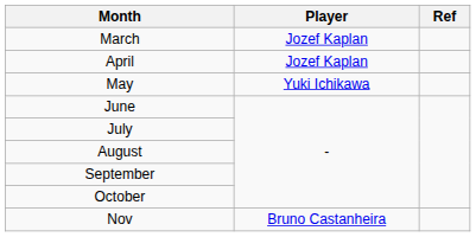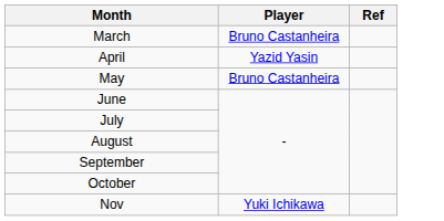 <table class="wikitable" style="text-align:center">
 <tr>
 <th>Month</th>
 <th>Player</th>
 <th>Ref</th>
 </tr>
 <tr>
 <td width="250">March</td>
-<td width="200"> <a href='#'>Jozef Kaplan</a></td>
+<td width="150"> <a href='#'>Bruno Castanheira</a></td>
 <td width="50"></td>
 </tr>
 <tr>
 <td width="250">April</td>
-<td width="200"> <a href='#'>Jozef Kaplan</a></td>
+<td width="150"> <a href='#'>Yazid Yasin</a></td>
 <td width="50"></td>
 </tr>
 <tr>
 <td width="250">May</td>
-<td width="150"> <a href='#'>Yuki Ichikawa</a></td>
+<td width="150"> <a href='#'>Bruno Castanheira</a></td>
 <td width="50"></td>
 </tr>
 <tr>
 <td width="250">June</td>
 <td rowspan="5" width="150">-</td>
 <td rowspan="5" width="50"></td>
 </tr>
 <tr>
 <td width="250">July</td>
 </tr>
 <tr>
 <td width="250">August</td>
 </tr>
 <tr>
 <td width="250">September</td>
 </tr>
 <tr>
 <td width="250">October</td>
 </tr>
 <tr>
 <td width="250">Nov</td>
-<td width="150"> <a href='#'>Bruno Castanheira</a></td>
+<td width="150"> <a href='#'>Yuki Ichikawa</a></td>
 <td width="50"></td>
 </tr>
 </table>
